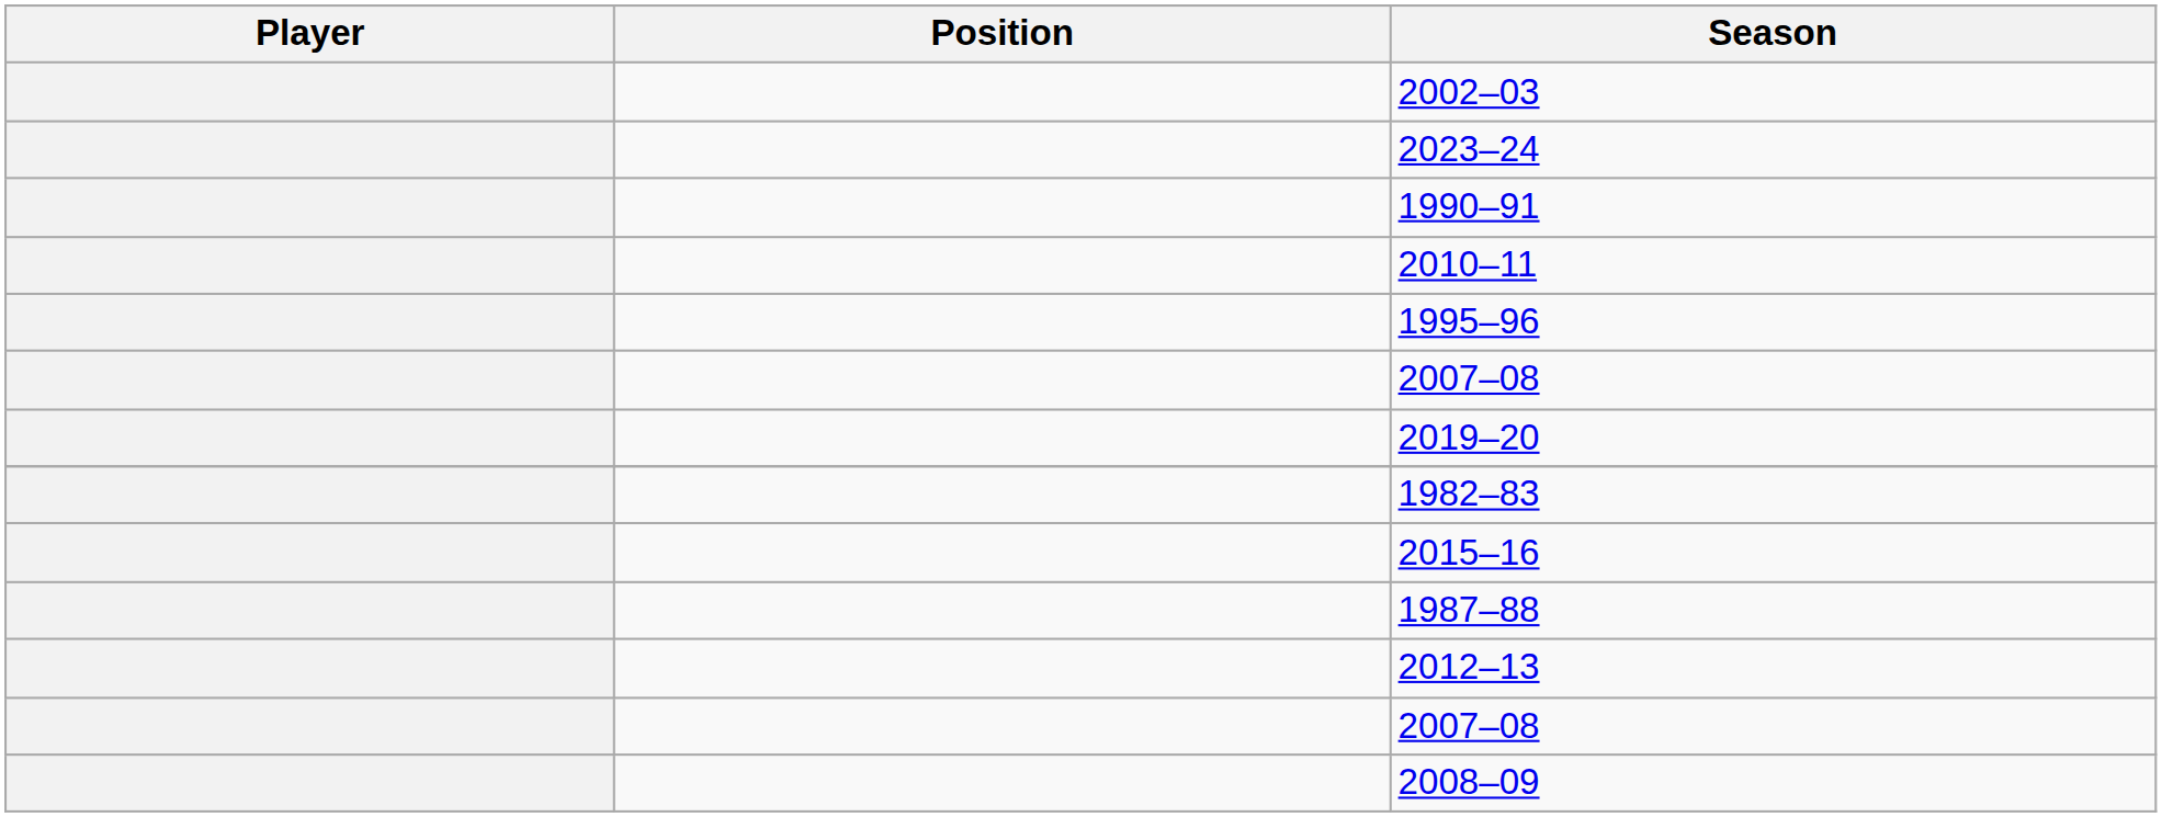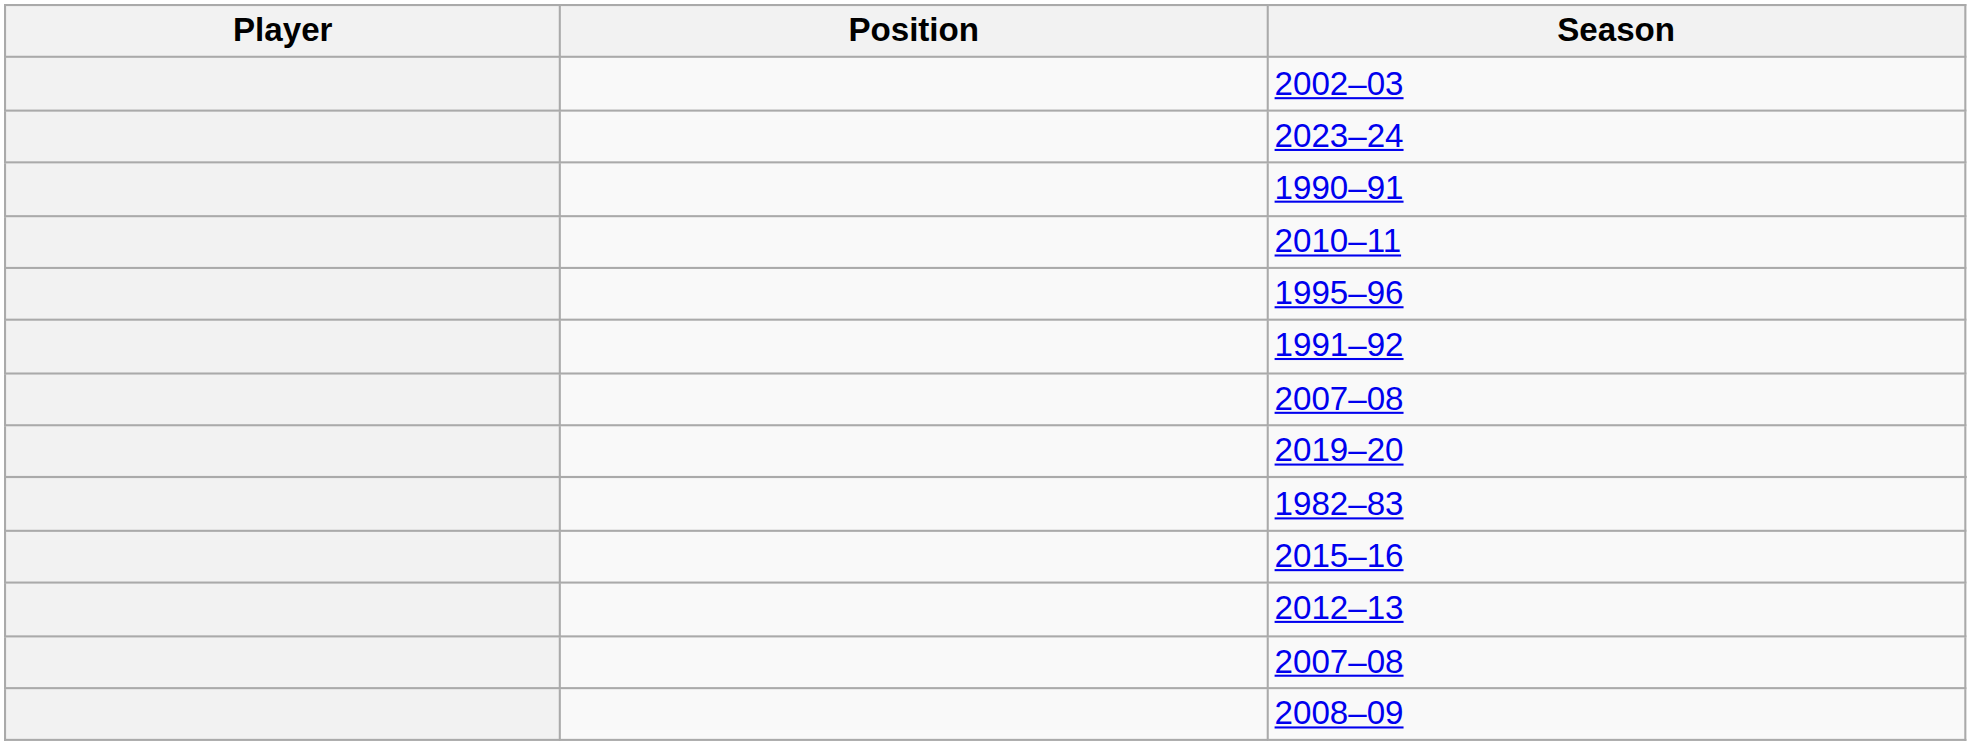 <table class="wikitable sortable" width="75%">
 <tr>
 <th scope="col">Player</th>
 <th scope="col">Position</th>
 <th scope="col">Season</th>
 </tr>
 <tr>
 <th scope="row"></th>
 <td></td>
 <td><a href='#'>2002–03</a></td>
 </tr>
 <tr>
 <th scope="row"></th>
 <td></td>
 <td><a href='#'>2023–24</a></td>
 </tr>
 <tr>
 <th scope="row"></th>
 <td></td>
 <td><a href='#'>1990–91</a></td>
 </tr>
 <tr>
 <th scope="row"></th>
 <td></td>
 <td><a href='#'>2010–11</a></td>
 </tr>
 <tr>
 <th scope="row"></th>
 <td></td>
 <td><a href='#'>1995–96</a></td>
 </tr>
 <tr>
 <th scope="row"></th>
 <td></td>
+<td><a href='#'>1991–92</a></td>
+</tr>
+<tr>
+<th scope="row"></th>
+<td></td>
 <td><a href='#'>2007–08</a></td>
 </tr>
 <tr>
 <th scope="row"></th>
 <td></td>
 <td><a href='#'>2019–20</a></td>
 </tr>
 <tr>
 </tr>
 <tr>
 <th scope="row"></th>
 <td></td>
 <td><a href='#'>1982–83</a></td>
 </tr>
 <tr>
 <th scope="row"></th>
 <td></td>
 <td><a href='#'>2015–16</a></td>
 </tr>
 <tr>
 <th scope="row"></th>
 <td></td>
-<td><a href='#'>1987–88</a></td>
-</tr>
-<tr>
-<th scope="row"></th>
-<td></td>
 <td><a href='#'>2012–13</a></td>
 </tr>
 <tr>
 <th scope="row"></th>
 <td></td>
 <td><a href='#'>2007–08</a></td>
 </tr>
 <tr>
 <th scope="row"></th>
 <td></td>
 <td><a href='#'>2008–09</a></td>
 </tr>
 </table>
